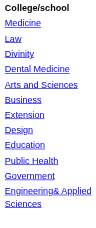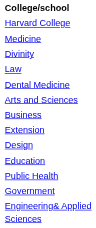 <table class="toccolours" style="float:right; margin-left:1em; font-size:90%; line-height:1.4em; width:14em;">
 <tr>
 <td><strong>College/school</strong></td>
+<td></td>
+</tr>
+<tr>
+<td><a href='#'>Harvard College</a></td>
 <td></td>
 </tr>
 <tr>
 <td><a href='#'>Medicine</a></td>
 <td></td>
 </tr>
 <tr>
-<td><a href='#'>Law</a></td>
+<td><a href='#'>Divinity</a></td>
 <td></td>
 </tr>
 <tr>
-<td><a href='#'>Divinity</a></td>
+<td><a href='#'>Law</a></td>
 <td></td>
 </tr>
 <tr>
 <td><a href='#'>Dental Medicine</a></td>
 <td></td>
 </tr>
 <tr>
 <td><a href='#'>Arts and Sciences</a></td>
 <td></td>
 </tr>
 <tr>
 <td><a href='#'>Business</a></td>
 <td></td>
 </tr>
 <tr>
 <td><a href='#'>Extension</a></td>
 <td></td>
 </tr>
 <tr>
 <td><a href='#'>Design</a></td>
 <td></td>
 </tr>
 <tr>
 <td><a href='#'>Education</a></td>
 <td></td>
 </tr>
 <tr>
 <td><a href='#'>Public Health</a></td>
 <td></td>
 </tr>
 <tr>
 <td><a href='#'>Government</a></td>
 <td></td>
 </tr>
 <tr>
 <td><a href='#'>Engineering& Applied Sciences</a></td>
 <td></td>
 </tr>
 </table>
